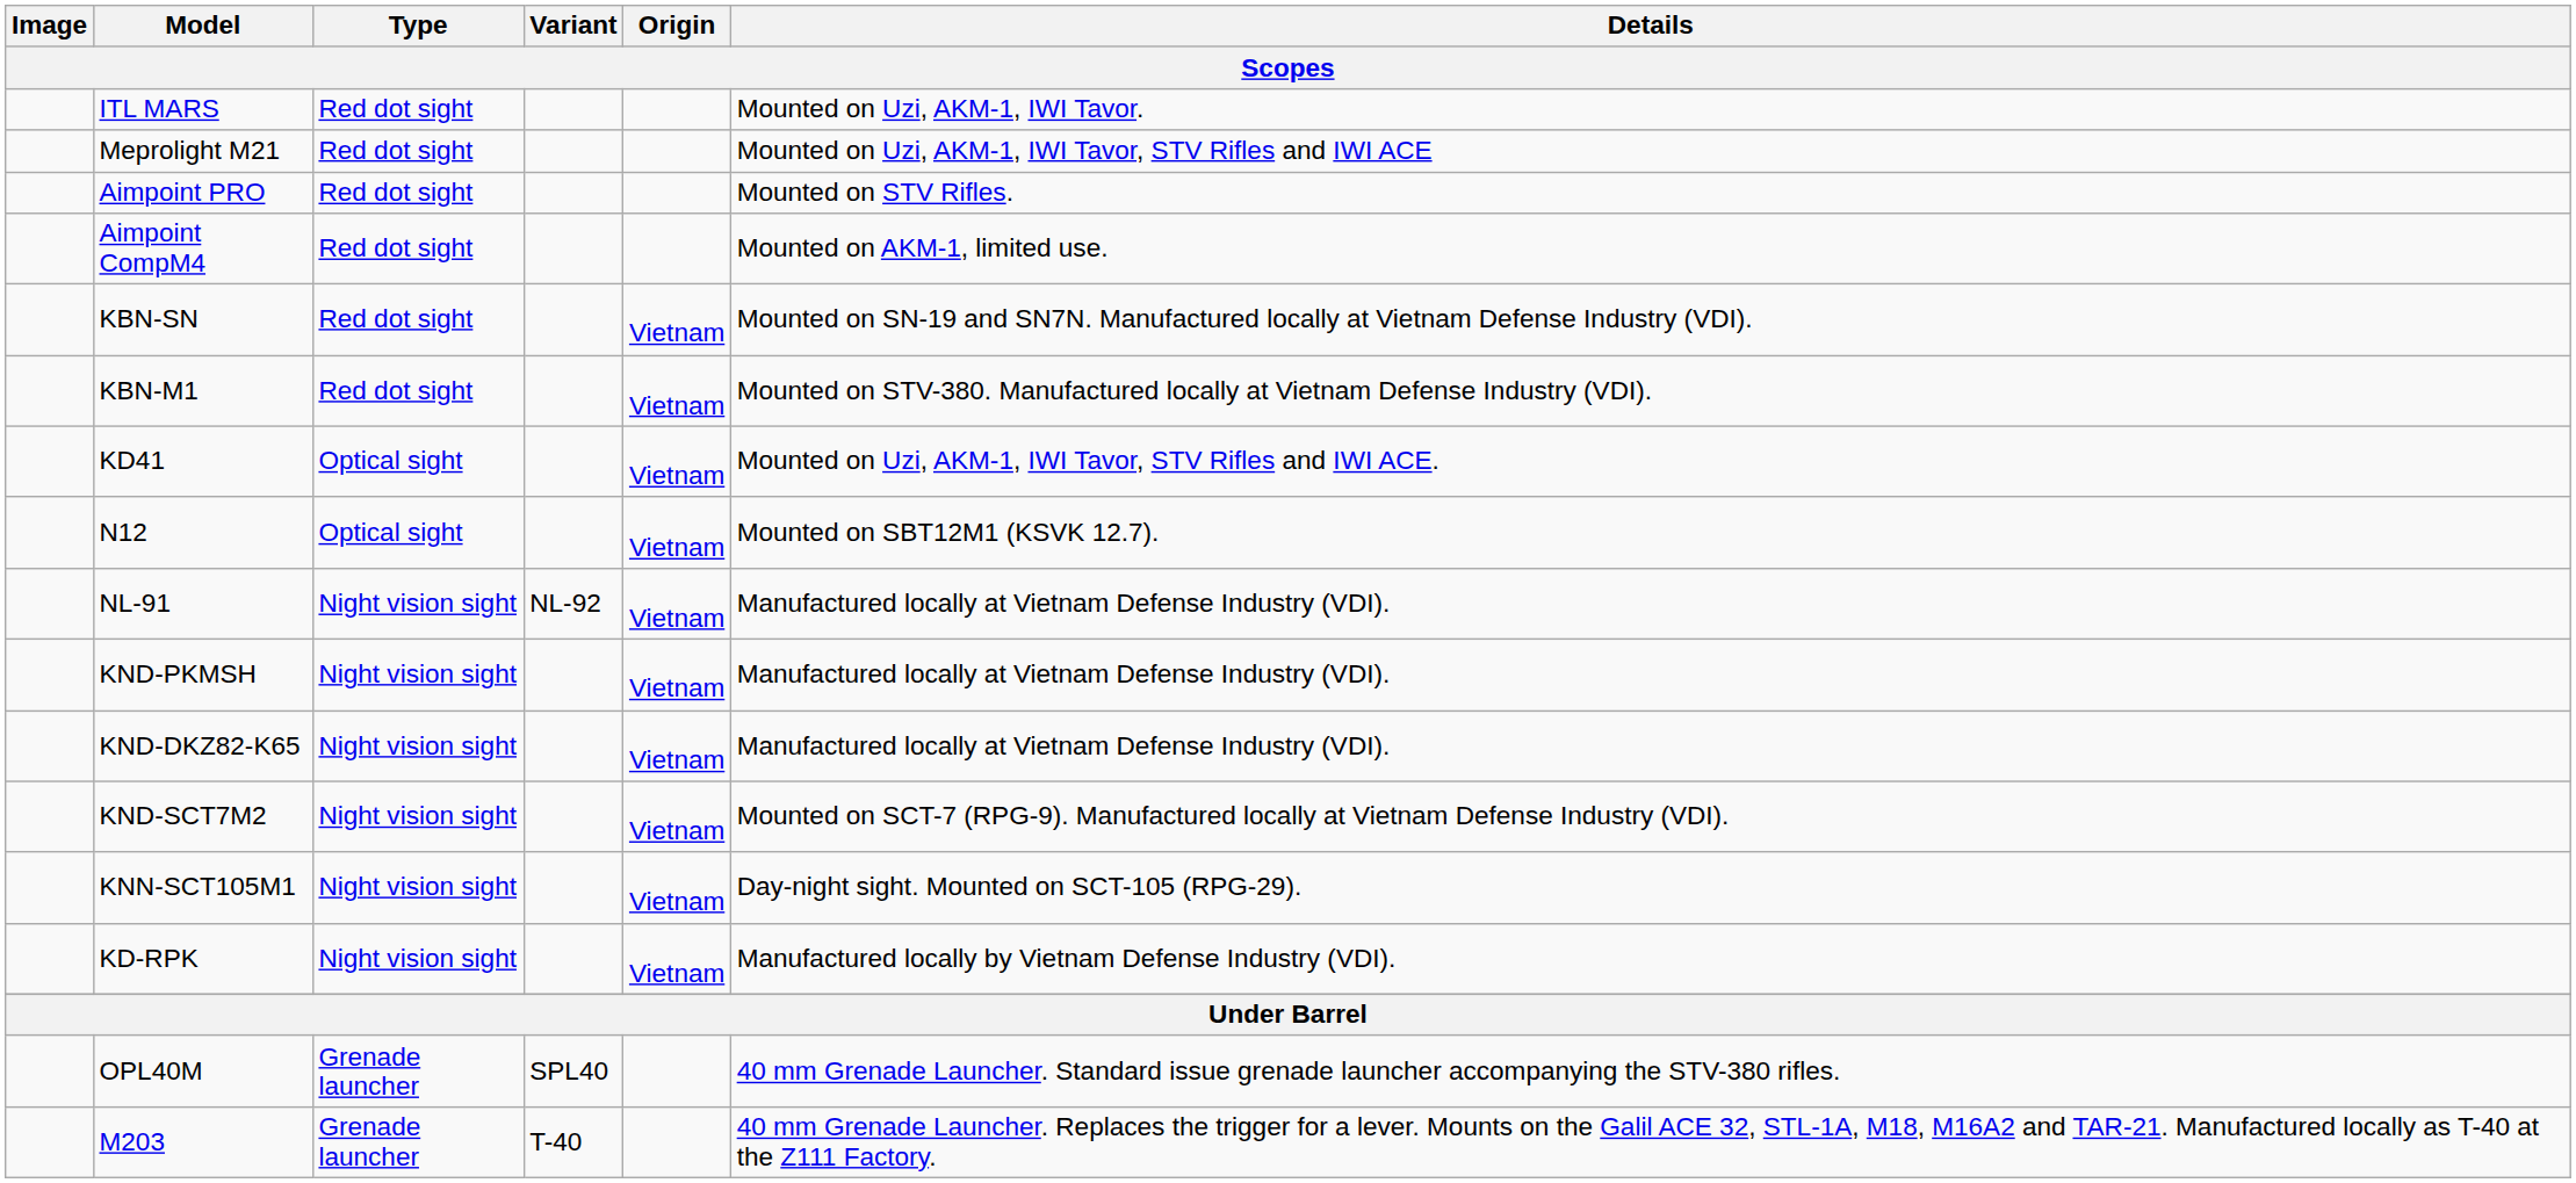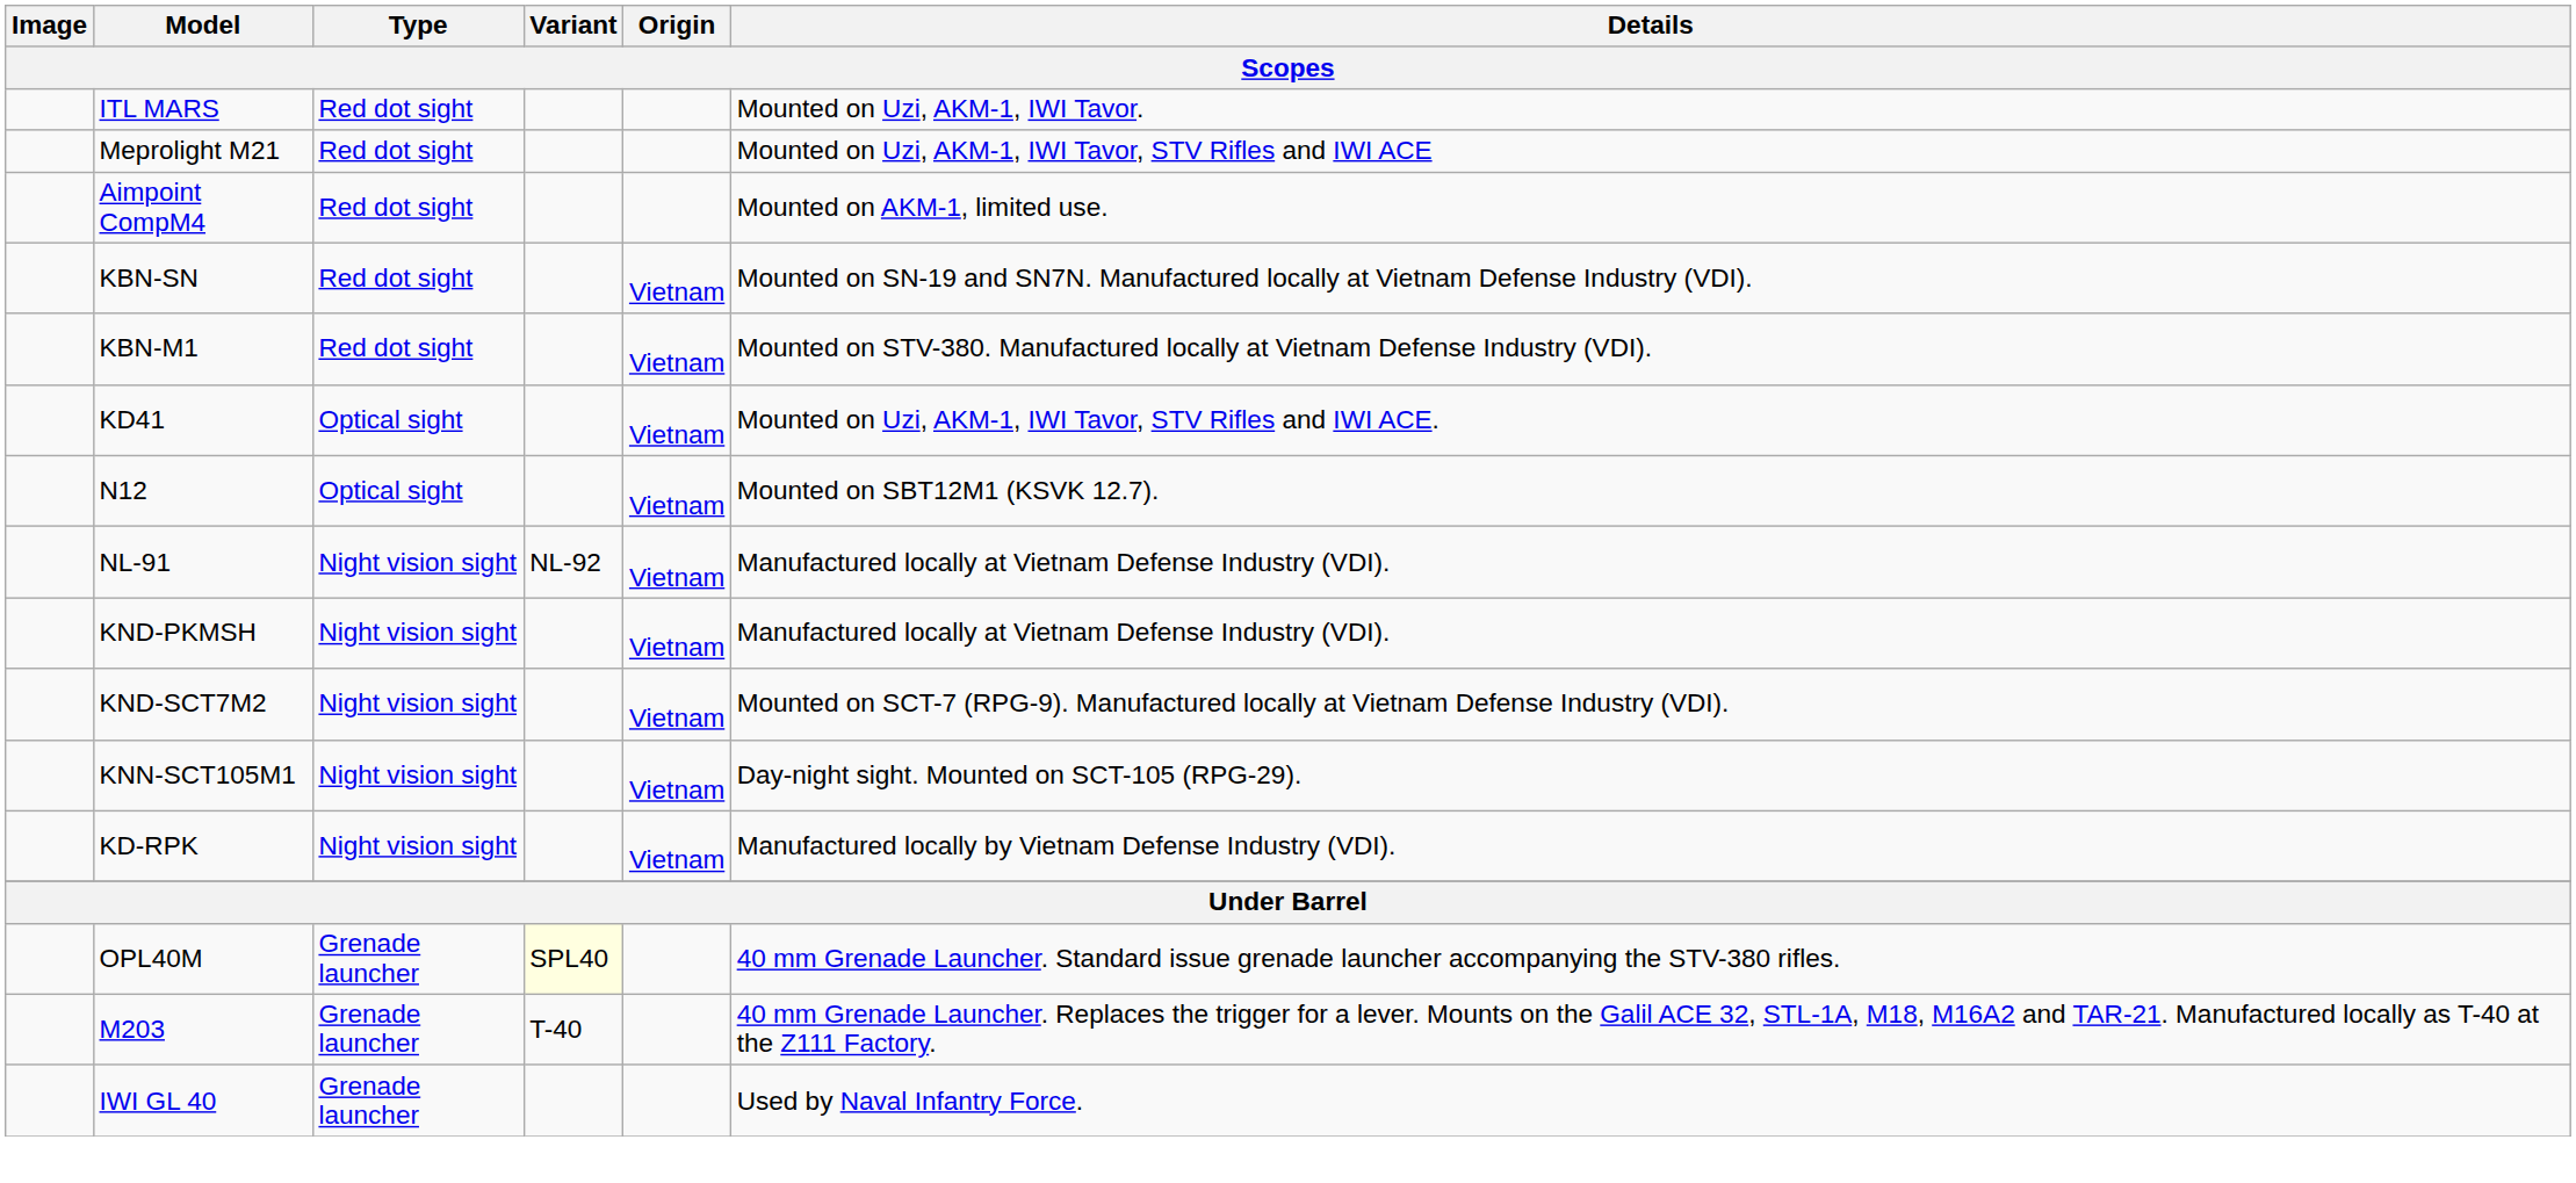 <table class="wikitable">
 <tr>
 <th>Image</th>
 <th>Model</th>
 <th>Type</th>
 <th>Variant</th>
 <th>Origin</th>
 <th>Details</th>
 </tr>
 <tr>
 <th colspan="6"><a href='#'>Scopes</a></th>
 </tr>
 <tr>
 <td></td>
 <td><a href='#'>ITL MARS</a></td>
 <td><a href='#'>Red dot sight</a></td>
 <td></td>
 <td></td>
 <td>Mounted on <a href='#'>Uzi</a>, <a href='#'>AKM-1</a>, <a href='#'>IWI Tavor</a>.</td>
 </tr>
 <tr>
 <td></td>
 <td>Meprolight M21</td>
 <td><a href='#'>Red dot sight</a></td>
 <td></td>
 <td></td>
 <td>Mounted on <a href='#'>Uzi</a>, <a href='#'>AKM-1</a>, <a href='#'>IWI Tavor</a>, <a href='#'>STV Rifles</a> and <a href='#'>IWI ACE</a></td>
-</tr>
-<tr>
-<td></td>
-<td><a href='#'>Aimpoint PRO</a></td>
-<td><a href='#'>Red dot sight</a></td>
-<td></td>
-<td></td>
-<td>Mounted on <a href='#'>STV Rifles</a>.</td>
 </tr>
 <tr>
 <td></td>
 <td><a href='#'>Aimpoint CompM4</a></td>
 <td><a href='#'>Red dot sight</a></td>
 <td></td>
 <td></td>
 <td>Mounted on <a href='#'>AKM-1</a>, limited use.</td>
 </tr>
 <tr>
 <td></td>
 <td>KBN-SN</td>
 <td><a href='#'>Red dot sight</a></td>
 <td></td>
 <td><br><a href='#'>Vietnam</a></td>
 <td>Mounted on SN-19 and SN7N. Manufactured locally at Vietnam Defense Industry (VDI).</td>
 </tr>
 <tr>
 <td></td>
 <td>KBN-M1</td>
 <td><a href='#'>Red dot sight</a></td>
 <td></td>
 <td><br><a href='#'>Vietnam</a></td>
 <td>Mounted on STV-380. Manufactured locally at Vietnam Defense Industry (VDI).</td>
 </tr>
 <tr>
 <td></td>
 <td>KD41</td>
 <td><a href='#'>Optical sight</a></td>
 <td></td>
 <td><br><a href='#'>Vietnam</a></td>
 <td>Mounted on <a href='#'>Uzi</a>, <a href='#'>AKM-1</a>, <a href='#'>IWI Tavor</a>, <a href='#'>STV Rifles</a> and <a href='#'>IWI ACE</a>.</td>
 </tr>
 <tr>
 <td></td>
 <td>N12</td>
 <td><a href='#'>Optical sight</a></td>
 <td></td>
 <td><br><a href='#'>Vietnam</a></td>
 <td>Mounted on SBT12M1 (KSVK 12.7).</td>
 </tr>
 <tr>
 <td></td>
 <td>NL-91</td>
 <td><a href='#'>Night vision sight</a></td>
 <td>NL-92</td>
 <td><br><a href='#'>Vietnam</a></td>
 <td>Manufactured locally at Vietnam Defense Industry (VDI).</td>
 </tr>
 <tr>
 <td></td>
 <td>KND-PKMSH</td>
 <td><a href='#'>Night vision sight</a></td>
 <td></td>
 <td><br><a href='#'>Vietnam</a></td>
 <td>Manufactured locally at Vietnam Defense Industry (VDI).</td>
 </tr>
 <tr>
 <td></td>
-<td>KND-DKZ82-K65</td>
-<td><a href='#'>Night vision sight</a></td>
-<td></td>
-<td><br><a href='#'>Vietnam</a></td>
-<td>Manufactured locally at Vietnam Defense Industry (VDI).</td>
-</tr>
-<tr>
-<td></td>
 <td>KND-SCT7M2</td>
 <td><a href='#'>Night vision sight</a></td>
 <td></td>
 <td><br><a href='#'>Vietnam</a></td>
 <td>Mounted on SCT-7 (RPG-9). Manufactured locally at Vietnam Defense Industry (VDI).</td>
 </tr>
 <tr>
 <td></td>
 <td>KNN-SCT105M1</td>
 <td><a href='#'>Night vision sight</a></td>
 <td></td>
 <td><br><a href='#'>Vietnam</a></td>
 <td>Day-night sight. Mounted on SCT-105 (RPG-29).</td>
 </tr>
 <tr>
 <td></td>
 <td>KD-RPK</td>
 <td><a href='#'>Night vision sight</a></td>
 <td></td>
 <td><br><a href='#'>Vietnam</a></td>
 <td>Manufactured locally by Vietnam Defense Industry (VDI).</td>
 </tr>
 <tr>
 </tr>
 <tr>
 <th colspan="6">Under Barrel</th>
 </tr>
 <tr>
 <td></td>
 <td>OPL40M</td>
 <td><a href='#'>Grenade launcher</a></td>
-<td>SPL40</td>
+<td style="background: lightyellow;">SPL40</td>
 <td></td>
 <td><a href='#'>40 mm Grenade Launcher</a>. Standard issue grenade launcher accompanying the STV-380 rifles.</td>
 </tr>
 <tr>
 <td></td>
 <td><a href='#'>M203</a></td>
 <td><a href='#'>Grenade launcher</a></td>
 <td>T-40</td>
 <td><br></td>
 <td><a href='#'>40 mm Grenade Launcher</a>. Replaces the trigger for a lever. Mounts on the <a href='#'>Galil ACE 32</a>, <a href='#'>STL-1A</a>, <a href='#'>M18</a>, <a href='#'>M16A2</a> and <a href='#'>TAR-21</a>. Manufactured locally as T-40 at the <a href='#'>Z111 Factory</a>.</td>
 </tr>
+<tr>
+<td></td>
+<td><a href='#'>IWI GL 40</a></td>
+<td><a href='#'>Grenade launcher</a></td>
+<td></td>
+<td></td>
+<td>Used by <a href='#'>Naval Infantry Force</a>.</td>
+</tr>
 </table>
